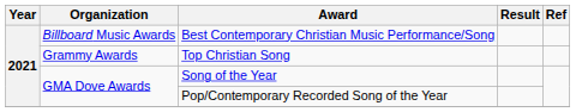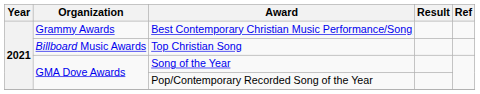 <table class="wikitable plainrowheaders">
 <tr>
 <th>Year</th>
 <th>Organization</th>
 <th>Award</th>
 <th>Result</th>
 <th>Ref</th>
 </tr>
 <tr>
 <th scope="row" rowspan="4">2021</th>
-<td><a href='#'><em>Billboard</em> Music Awards</a></td>
+<td><a href='#'>Grammy Awards</a></td>
 <td><a href='#'>Best Contemporary Christian Music Performance/Song</a></td>
 <td></td>
 <td></td>
 </tr>
 <tr>
-<td><a href='#'>Grammy Awards</a></td>
+<td><a href='#'><em>Billboard</em> Music Awards</a></td>
 <td><a href='#'>Top Christian Song</a></td>
 <td></td>
 <td></td>
 </tr>
 <tr>
 <td rowspan="2"><a href='#'>GMA Dove Awards</a></td>
 <td><a href='#'>Song of the Year</a></td>
 <td></td>
 <td rowspan="2"></td>
 </tr>
 <tr>
 <td>Pop/Contemporary Recorded Song of the Year</td>
 <td></td>
 </tr>
 <tr>
 </tr>
 </table>
